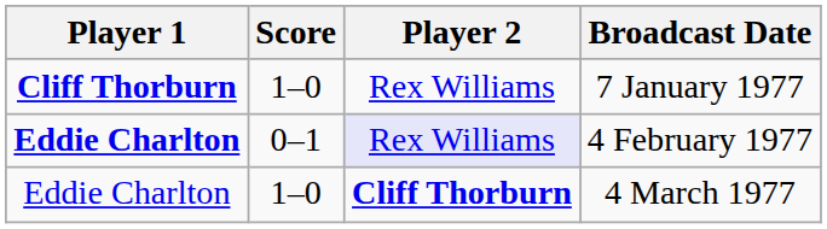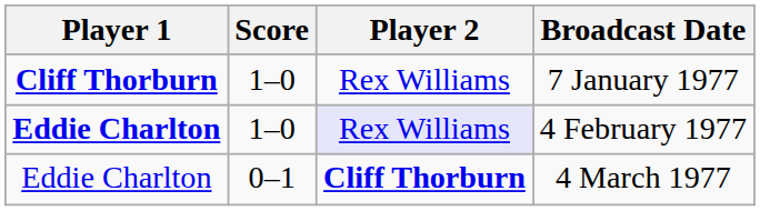 <table class="wikitable" style="text-align: center">
 <tr>
 <th>Player 1</th>
 <th>Score</th>
 <th>Player 2</th>
 <th>Broadcast Date</th>
 </tr>
 <tr>
 <td> <strong><a href='#'>Cliff Thorburn</a></strong></td>
 <td>1–0</td>
 <td> <a href='#'>Rex Williams</a></td>
 <td>7 January 1977</td>
 </tr>
 <tr>
 <td> <strong><a href='#'>Eddie Charlton</a></strong></td>
-<td>0–1</td>
+<td>1–0</td>
 <td style="background: lavender;"> <a href='#'>Rex Williams</a></td>
 <td>4 February 1977</td>
 </tr>
 <tr>
 <td> <a href='#'>Eddie Charlton</a></td>
-<td>1–0</td>
+<td>0–1</td>
 <td> <strong><a href='#'>Cliff Thorburn</a></strong></td>
 <td>4 March 1977</td>
 </tr>
 </table>
